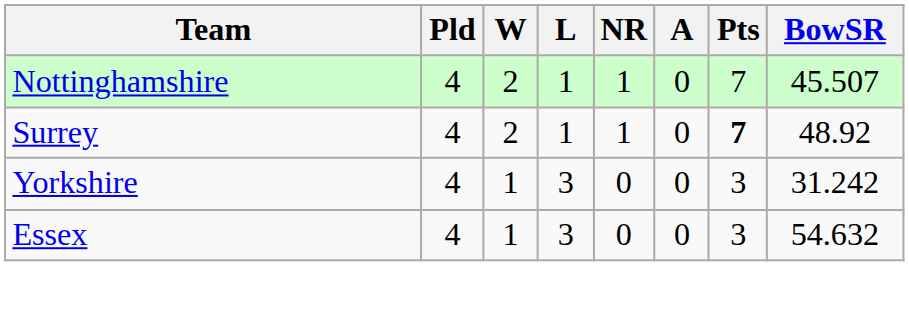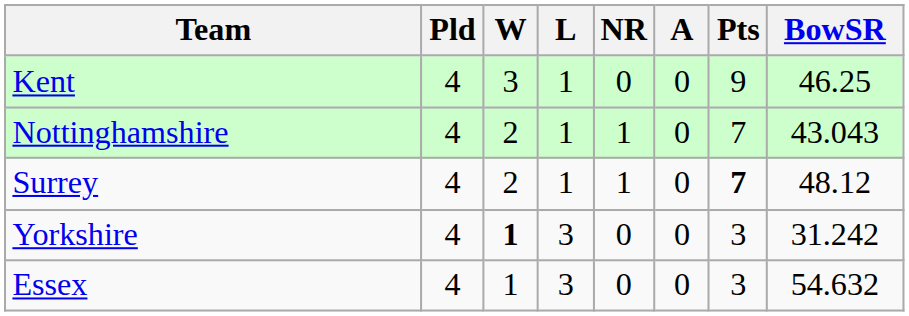 <table class="wikitable" style="text-align:center">
 <tr>
 <th width=200>Team</th>
 <th width=20>Pld</th>
 <th width=20>W</th>
 <th width=20>L</th>
 <th width=20>NR</th>
 <th width=20>A</th>
 <th width=20>Pts</th>
 <th width=60><a href='#'>BowSR</a></th>
 </tr>
 <tr bgcolor="#ccffcc">
+<td align=left><a href='#'>Kent</a></td>
+<td>4</td>
+<td>3</td>
+<td>1</td>
+<td>0</td>
+<td>0</td>
+<td>9</td>
+<td>46.25</td>
+</tr>
+<tr bgcolor="#ccffcc">
 <td align=left><a href='#'>Nottinghamshire</a></td>
 <td>4</td>
 <td>2</td>
 <td>1</td>
 <td>1</td>
 <td>0</td>
 <td>7</td>
-<td>45.507</td>
+<td>43.043</td>
 </tr>
 <tr>
 <td align=left><a href='#'>Surrey</a></td>
 <td>4</td>
 <td>2</td>
 <td>1</td>
 <td>1</td>
 <td>0</td>
 <td><strong>7</strong></td>
-<td>48.92</td>
+<td>48.12</td>
 </tr>
 <tr>
 <td align=left><a href='#'>Yorkshire</a></td>
 <td>4</td>
-<td>1</td>
+<td><strong>1</strong></td>
 <td>3</td>
 <td>0</td>
 <td>0</td>
 <td>3</td>
 <td>31.242</td>
 </tr>
 <tr>
 <td align=left><a href='#'>Essex</a></td>
 <td>4</td>
 <td>1</td>
 <td>3</td>
 <td>0</td>
 <td>0</td>
 <td>3</td>
 <td>54.632</td>
 </tr>
 </table>
